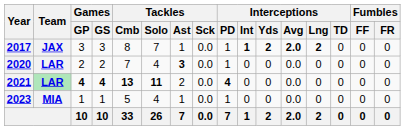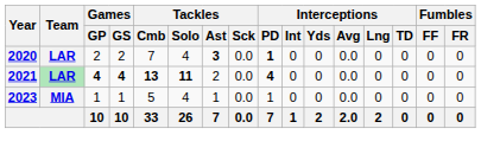 <table class="wikitable" style="text-align:center">
 <tr>
 <th rowspan="2">Year</th>
 <th rowspan="2">Team</th>
 <th colspan="2">Games</th>
 <th colspan="4">Tackles</th>
 <th colspan="6">Interceptions</th>
 <th colspan="2">Fumbles</th>
 </tr>
 <tr>
 <th>GP</th>
 <th>GS</th>
 <th>Cmb</th>
 <th>Solo</th>
 <th>Ast</th>
 <th>Sck</th>
 <th>PD</th>
 <th>Int</th>
 <th>Yds</th>
 <th>Avg</th>
 <th>Lng</th>
 <th>TD</th>
 <th>FF</th>
 <th>FR</th>
 </tr>
 <tr>
-<th><a href='#'>2017</a></th>
-<th><a href='#'>JAX</a></th>
-<td>3</td>
-<td>3</td>
-<td>8</td>
-<td>7</td>
-<td>1</td>
-<td>0.0</td>
-<td>1</td>
-<td><strong>1</strong></td>
-<td><strong>2</strong></td>
-<td><strong>2.0</strong></td>
-<td><strong>2</strong></td>
-<td>0</td>
-<td>0</td>
-<td>0</td>
-</tr>
-<tr>
 <th><a href='#'>2020</a></th>
 <th><a href='#'>LAR</a></th>
 <td>2</td>
 <td>2</td>
 <td>7</td>
 <td>4</td>
 <td><strong>3</strong></td>
 <td>0.0</td>
-<td>1</td>
+<td><strong>1</strong></td>
 <td>0</td>
 <td>0</td>
 <td>0.0</td>
 <td>0</td>
 <td>0</td>
 <td>0</td>
 <td>0</td>
 </tr>
 <tr>
 <th><a href='#'>2021</a></th>
 <th style="background:#afe6ba; width:3em;"><a href='#'>LAR</a></th>
 <td><strong>4</strong></td>
 <td><strong>4</strong></td>
 <td><strong>13</strong></td>
 <td><strong>11</strong></td>
 <td>2</td>
 <td>0.0</td>
 <td><strong>4</strong></td>
 <td>0</td>
 <td>0</td>
 <td>0.0</td>
 <td>0</td>
 <td>0</td>
 <td>0</td>
 <td>0</td>
 </tr>
 <tr>
 <th><a href='#'>2023</a></th>
 <th><a href='#'>MIA</a></th>
 <td>1</td>
 <td>1</td>
 <td>5</td>
 <td>4</td>
 <td>1</td>
 <td>0.0</td>
 <td>1</td>
 <td>0</td>
 <td>0</td>
 <td>0.0</td>
 <td>0</td>
 <td>0</td>
 <td>0</td>
 <td>0</td>
 </tr>
 <tr>
 <th colspan="2"></th>
 <th>10</th>
 <th>10</th>
 <th>33</th>
 <th>26</th>
 <th>7</th>
 <th>0.0</th>
 <th>7</th>
 <th>1</th>
 <th>2</th>
 <th>2.0</th>
 <th>2</th>
 <th>0</th>
 <th>0</th>
 <th>0</th>
 </tr>
 </table>
